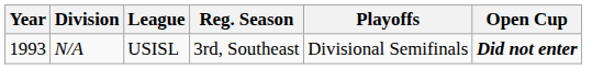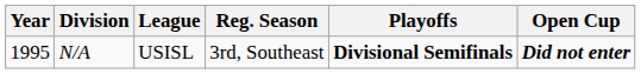 <table class="wikitable">
 <tr>
 <th>Year</th>
 <th>Division</th>
 <th>League</th>
 <th>Reg. Season</th>
 <th>Playoffs</th>
 <th>Open Cup</th>
 </tr>
 <tr>
-<td>1993</td>
+<td>1995</td>
 <td><em>N/A</em></td>
 <td>USISL</td>
 <td>3rd, Southeast</td>
-<td>Divisional Semifinals</td>
+<td><strong>Divisional Semifinals</strong></td>
 <td><strong><em>Did not enter</em></strong></td>
 </tr>
 </table>
